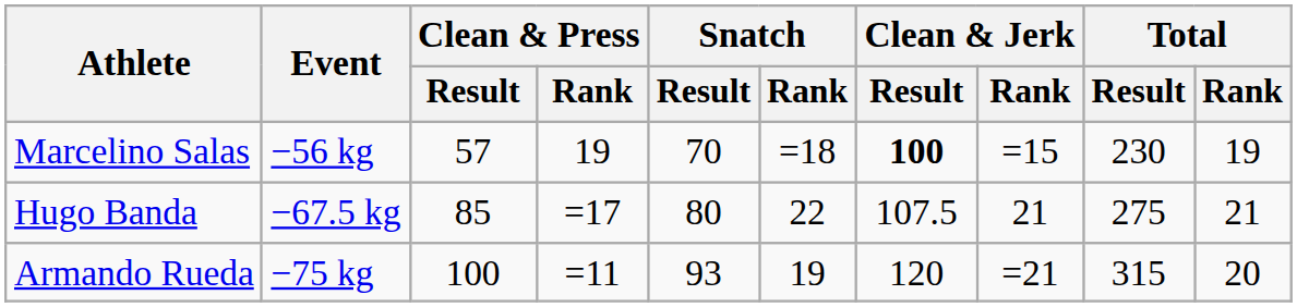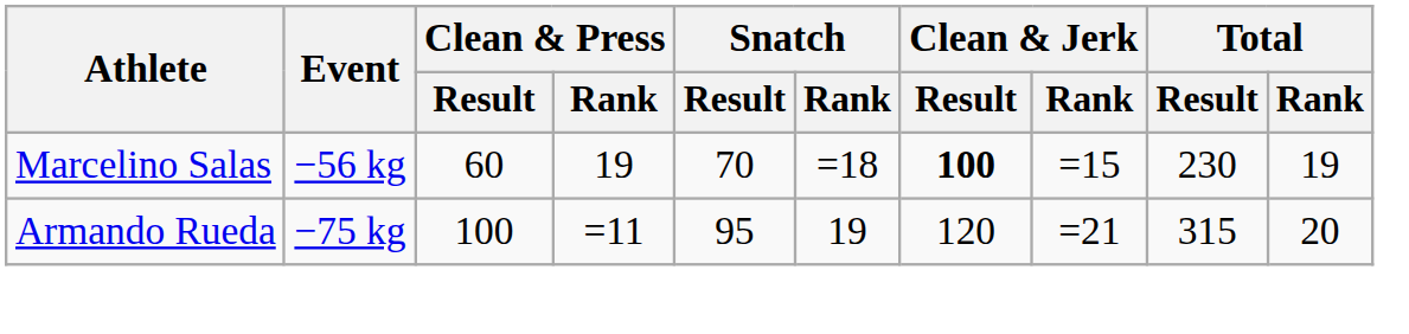 <table class=wikitable style=font-size:90%;text-align:center>
 <tr>
 <th rowspan=2>Athlete</th>
 <th rowspan=2>Event</th>
 <th colspan=2>Clean & Press</th>
 <th colspan=2>Snatch</th>
 <th colspan=2>Clean & Jerk</th>
 <th colspan=2>Total</th>
 </tr>
 <tr style=font-size:95%>
 <th>Result</th>
 <th>Rank</th>
 <th>Result</th>
 <th>Rank</th>
 <th>Result</th>
 <th>Rank</th>
 <th>Result</th>
 <th>Rank</th>
 </tr>
 <tr align=center>
 <td align=left><a href='#'>Marcelino Salas</a></td>
 <td align=left><a href='#'>−56 kg</a></td>
-<td>57</td>
+<td>60</td>
 <td>19</td>
 <td>70</td>
 <td>=18</td>
 <td><strong>100</strong></td>
 <td>=15</td>
 <td>230</td>
 <td>19</td>
 </tr>
 <tr align=center>
-<td align=left><a href='#'>Hugo Banda</a></td>
-<td align=left><a href='#'>−67.5 kg</a></td>
-<td>85</td>
-<td>=17</td>
-<td>80</td>
-<td>22</td>
-<td>107.5</td>
-<td>21</td>
-<td>275</td>
-<td>21</td>
-</tr>
-<tr align=center>
 <td align=left><a href='#'>Armando Rueda</a></td>
 <td align=left><a href='#'>−75 kg</a></td>
 <td>100</td>
 <td>=11</td>
-<td>93</td>
+<td>95</td>
 <td>19</td>
 <td>120</td>
 <td>=21</td>
 <td>315</td>
 <td>20</td>
 </tr>
 </table>
